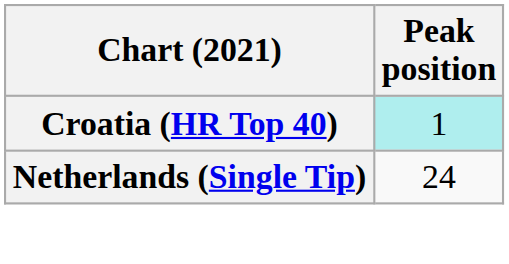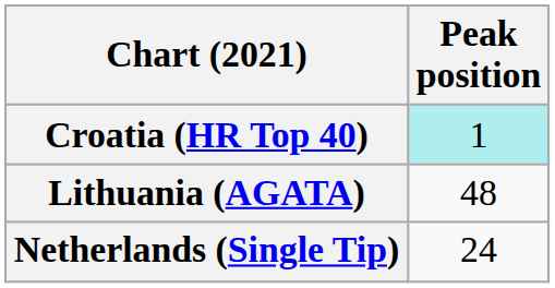 <table class="wikitable sortable plainrowheaders" style="text-align:center">
 <tr>
 <th>Chart (2021)</th>
 <th>Peak<br>position</th>
 </tr>
 <tr>
 <th scope="row">Croatia (<a href='#'>HR Top 40</a>)</th>
 <td style="background: paleturquoise;">1</td>
 </tr>
 <tr>
+<th scope="row">Lithuania (<a href='#'>AGATA</a>)</th>
+<td>48</td>
+</tr>
+<tr>
 <th scope="row">Netherlands (<a href='#'>Single Tip</a>)</th>
 <td>24</td>
 </tr>
 </table>
